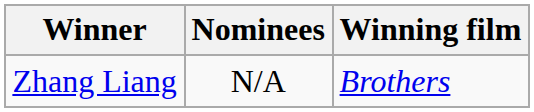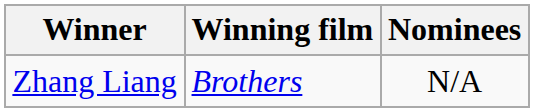 <table class="wikitable">
 <tr>
 <th>Winner</th>
+<th>Winning film</th>
 <th>Nominees</th>
-<th>Winning film</th>
 </tr>
 <tr>
 <td><a href='#'>Zhang Liang</a></td>
+<td><em><a href='#'>Brothers</a></em></td>
 <td align="center" valign="top">N/A</td>
-<td><em><a href='#'>Brothers</a></em></td>
 </tr>
 </table>
